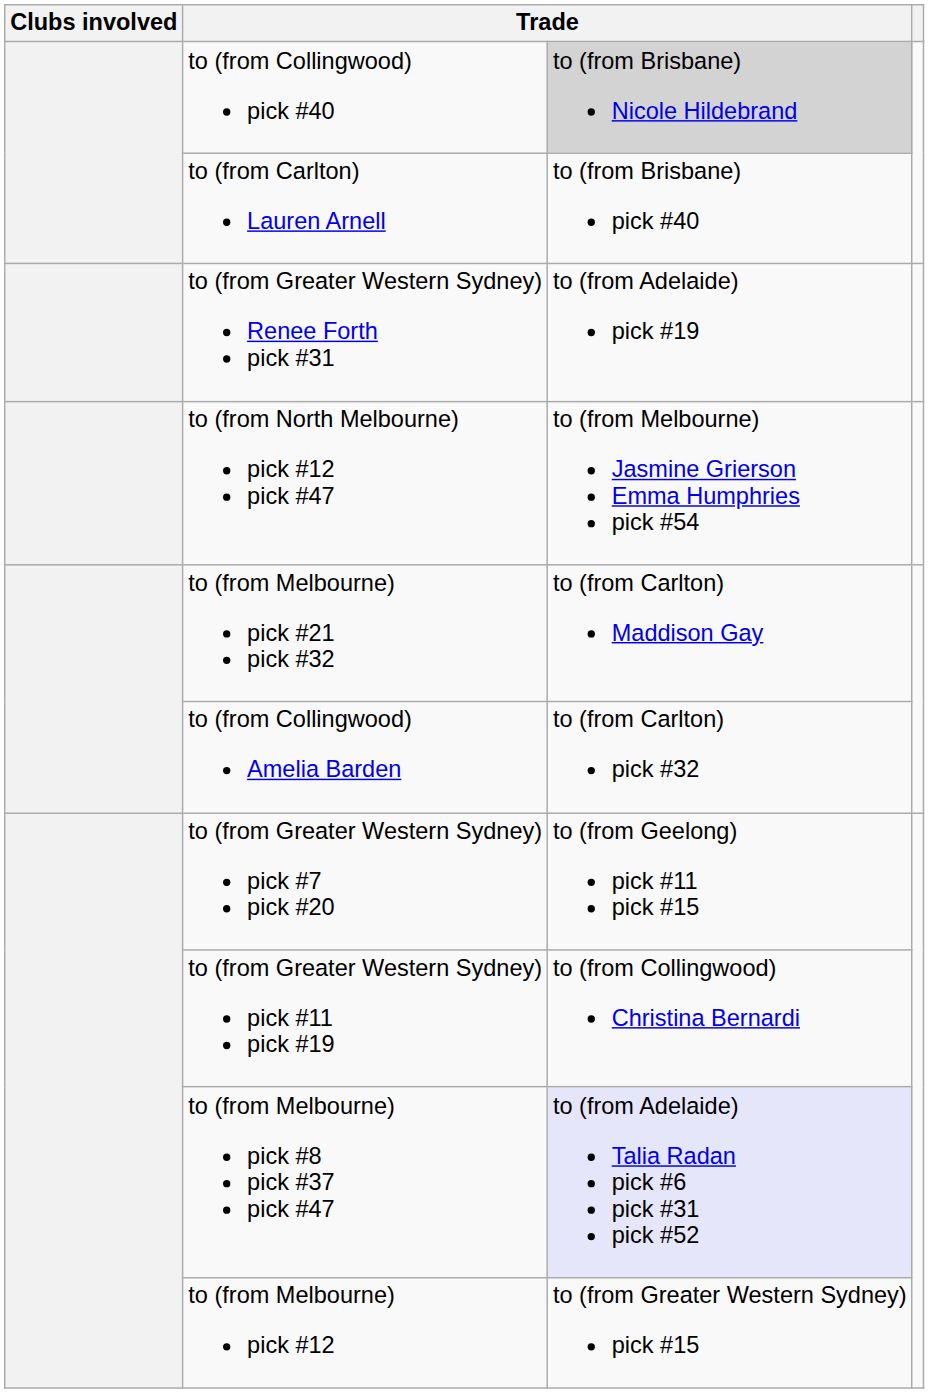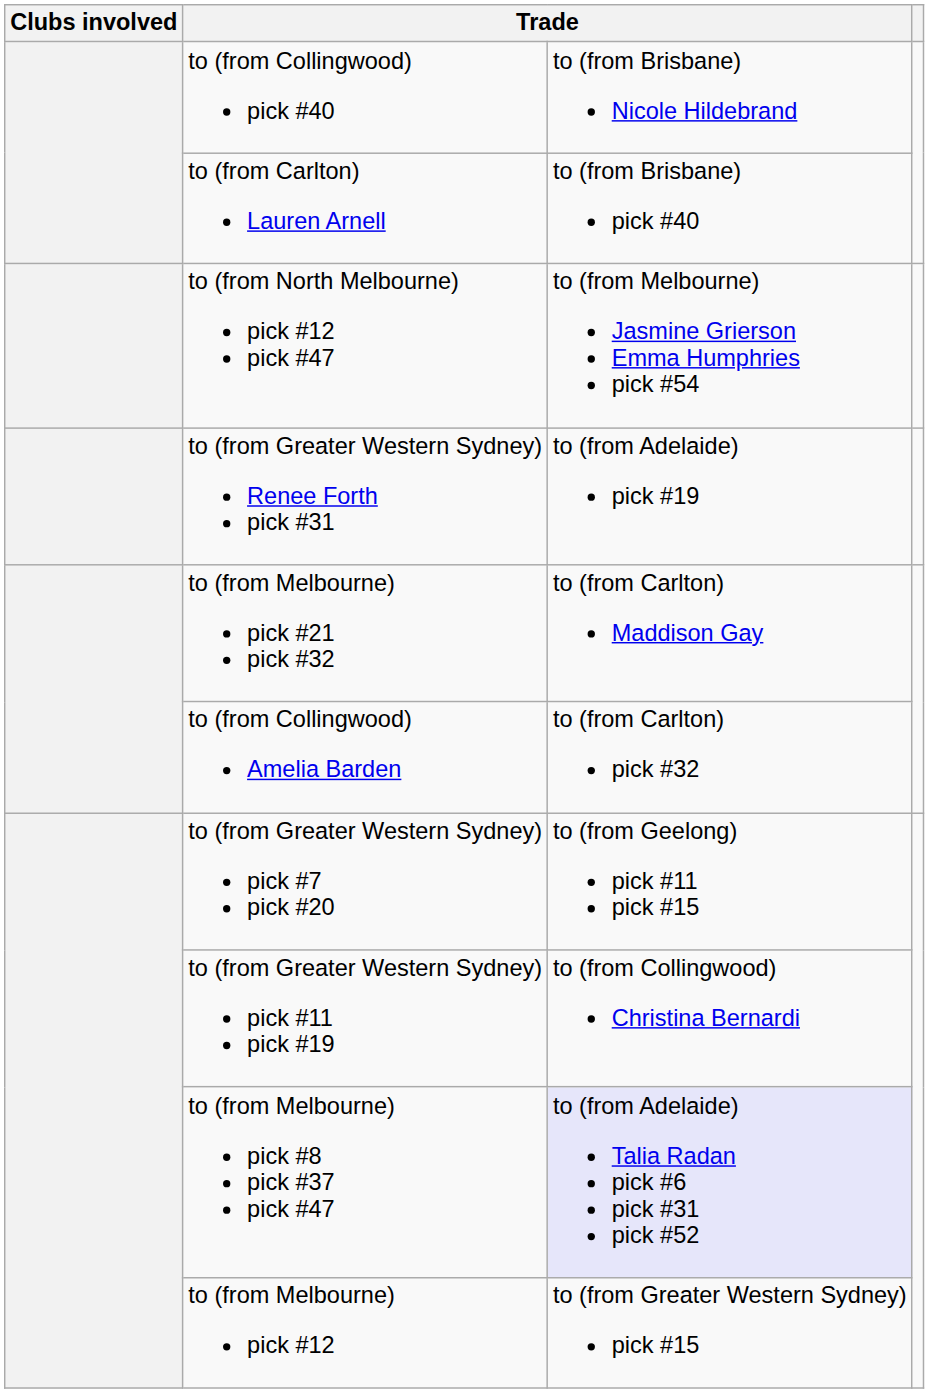 <table class="wikitable plainrowheaders">
 <tr>
 <th>Clubs involved</th>
 <th colspan="2">Trade</th>
 <th></th>
 </tr>
 <tr>
 <th scope="row" rowspan=2><br><br></th>
 <td valign=top>to  (from Collingwood)<br><ul><li>pick #40</li></ul></td>
-<td valign=top style="background: lightgrey;">to  (from Brisbane)<br><ul><li><a href='#'>Nicole Hildebrand</a></li></ul></td>
+<td valign=top>to  (from Brisbane)<br><ul><li><a href='#'>Nicole Hildebrand</a></li></ul></td>
 <td align=center rowspan=2></td>
 </tr>
 <tr>
 <td valign=top>to  (from Carlton)<br><ul><li><a href='#'>Lauren Arnell</a></li></ul></td>
 <td valign=top>to  (from Brisbane)<br><ul><li>pick #40</li></ul></td>
 </tr>
 <tr>
 <th scope="row"><br></th>
-<td valign=top>to  (from Greater Western Sydney)<br><ul><li><a href='#'>Renee Forth</a></li><li>pick #31</li></ul></td>
-<td valign=top>to  (from Adelaide)<br><ul><li>pick #19</li></ul></td>
+<td valign=top>to  (from North Melbourne)<br><ul><li>pick #12</li><li>pick #47</li></ul></td>
+<td valign=top>to  (from Melbourne)<br><ul><li><a href='#'>Jasmine Grierson</a></li><li><a href='#'>Emma Humphries</a></li><li>pick #54</li></ul></td>
 <td align=center></td>
 </tr>
 <tr>
 <th scope="row"><br></th>
-<td valign=top>to  (from North Melbourne)<br><ul><li>pick #12</li><li>pick #47</li></ul></td>
-<td valign=top>to  (from Melbourne)<br><ul><li><a href='#'>Jasmine Grierson</a></li><li><a href='#'>Emma Humphries</a></li><li>pick #54</li></ul></td>
+<td valign=top>to  (from Greater Western Sydney)<br><ul><li><a href='#'>Renee Forth</a></li><li>pick #31</li></ul></td>
+<td valign=top>to  (from Adelaide)<br><ul><li>pick #19</li></ul></td>
 <td align=center></td>
 </tr>
 <tr>
 <th scope="row" rowspan=2><br><br></th>
 <td valign=top>to  (from Melbourne)<br><ul><li>pick #21</li><li>pick #32</li></ul></td>
 <td valign=top>to  (from Carlton)<br><ul><li><a href='#'>Maddison Gay</a></li></ul></td>
 <td align=center rowspan=2></td>
 </tr>
 <tr>
 <td valign=top>to  (from Collingwood)<br><ul><li><a href='#'>Amelia Barden</a></li></ul></td>
 <td valign=top>to  (from Carlton)<br><ul><li>pick #32</li></ul></td>
 </tr>
 <tr>
 <th scope="row" rowspan=4><br><br><br><br></th>
 <td valign=top>to  (from Greater Western Sydney)<br><ul><li>pick #7</li><li>pick #20</li></ul></td>
 <td valign=top>to  (from Geelong)<br><ul><li>pick #11</li><li>pick #15</li></ul></td>
 <td align=center rowspan=4></td>
 </tr>
 <tr>
 <td valign=top>to  (from Greater Western Sydney)<br><ul><li>pick #11</li><li>pick #19</li></ul></td>
 <td valign=top>to  (from Collingwood)<br><ul><li><a href='#'>Christina Bernardi</a></li></ul></td>
 </tr>
 <tr>
 <td valign=top>to  (from Melbourne)<br><ul><li>pick #8</li><li>pick #37</li><li>pick #47</li></ul></td>
 <td valign=top style="background: lavender;">to  (from Adelaide)<br><ul><li><a href='#'>Talia Radan</a></li><li>pick #6</li><li>pick #31</li><li>pick #52</li></ul></td>
 </tr>
 <tr>
 <td valign=top>to  (from Melbourne)<br><ul><li>pick #12</li></ul></td>
 <td valign=top>to  (from Greater Western Sydney)<br><ul><li>pick #15</li></ul></td>
 </tr>
 </table>
